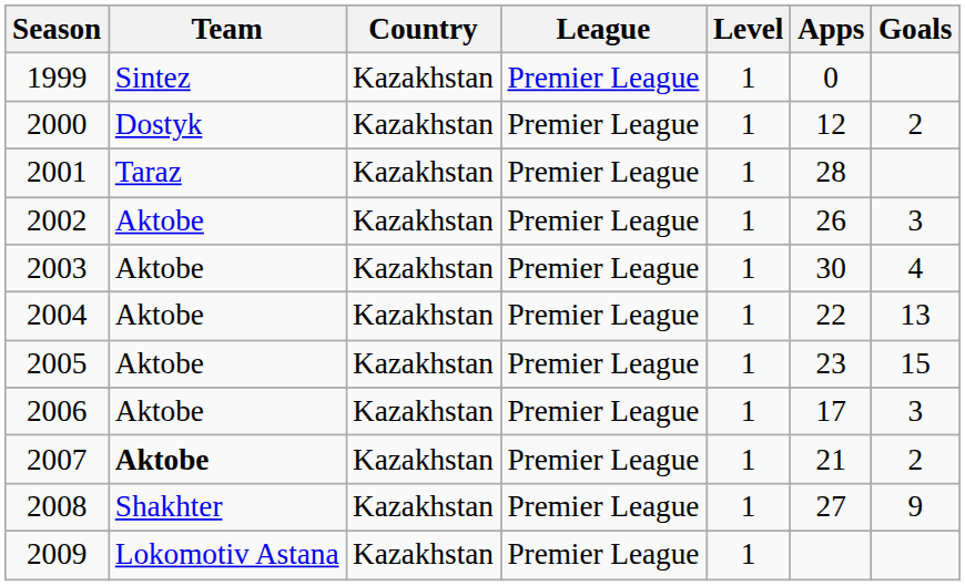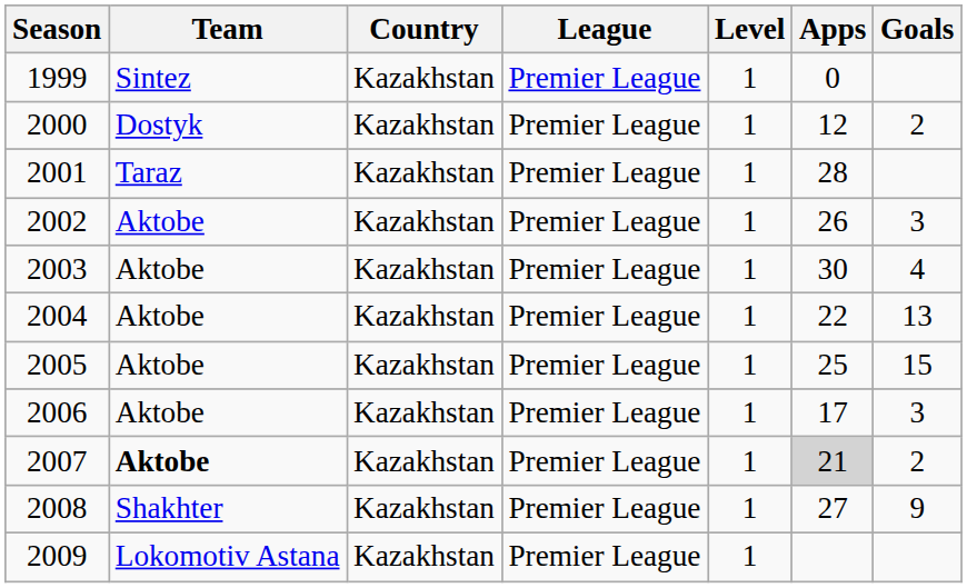 <table class="wikitable" style="text-align: center;">
 <tr>
 <th>Season</th>
 <th>Team</th>
 <th>Country</th>
 <th>League</th>
 <th>Level</th>
 <th>Apps</th>
 <th>Goals</th>
 </tr>
 <tr>
 <td>1999</td>
 <td align="left"><a href='#'>Sintez</a></td>
 <td>Kazakhstan</td>
 <td><a href='#'>Premier League</a></td>
 <td>1</td>
 <td>0</td>
 </tr>
 <tr>
 <td>2000</td>
 <td align="left"><a href='#'>Dostyk</a></td>
 <td>Kazakhstan</td>
 <td>Premier League</td>
 <td>1</td>
 <td>12</td>
 <td>2</td>
 </tr>
 <tr>
 <td>2001</td>
 <td align="left"><a href='#'>Taraz</a></td>
 <td>Kazakhstan</td>
 <td>Premier League</td>
 <td>1</td>
 <td>28</td>
 </tr>
 <tr>
 <td>2002</td>
 <td align="left"><a href='#'>Aktobe</a></td>
 <td>Kazakhstan</td>
 <td>Premier League</td>
 <td>1</td>
 <td>26</td>
 <td>3</td>
 </tr>
 <tr>
 <td>2003</td>
 <td align="left">Aktobe</td>
 <td>Kazakhstan</td>
 <td>Premier League</td>
 <td>1</td>
 <td>30</td>
 <td>4</td>
 </tr>
 <tr>
 <td>2004</td>
 <td align="left">Aktobe</td>
 <td>Kazakhstan</td>
 <td>Premier League</td>
 <td>1</td>
 <td>22</td>
 <td>13</td>
 </tr>
 <tr>
 <td>2005</td>
 <td align="left">Aktobe</td>
 <td>Kazakhstan</td>
 <td>Premier League</td>
 <td>1</td>
-<td>23</td>
+<td>25</td>
 <td>15</td>
 </tr>
 <tr>
 <td>2006</td>
 <td align="left">Aktobe</td>
 <td>Kazakhstan</td>
 <td>Premier League</td>
 <td>1</td>
 <td>17</td>
 <td>3</td>
 </tr>
 <tr>
 <td>2007</td>
 <td align="left"><strong>Aktobe</strong></td>
 <td>Kazakhstan</td>
 <td>Premier League</td>
 <td>1</td>
-<td>21</td>
+<td style="background: lightgrey;">21</td>
 <td>2</td>
 </tr>
 <tr>
 <td>2008</td>
 <td align="left"><a href='#'>Shakhter</a></td>
 <td>Kazakhstan</td>
 <td>Premier League</td>
 <td>1</td>
 <td>27</td>
 <td>9</td>
 </tr>
 <tr>
 <td>2009</td>
 <td align="left"><a href='#'>Lokomotiv Astana</a></td>
 <td>Kazakhstan</td>
 <td>Premier League</td>
 <td>1</td>
 <td></td>
 </tr>
 </table>
